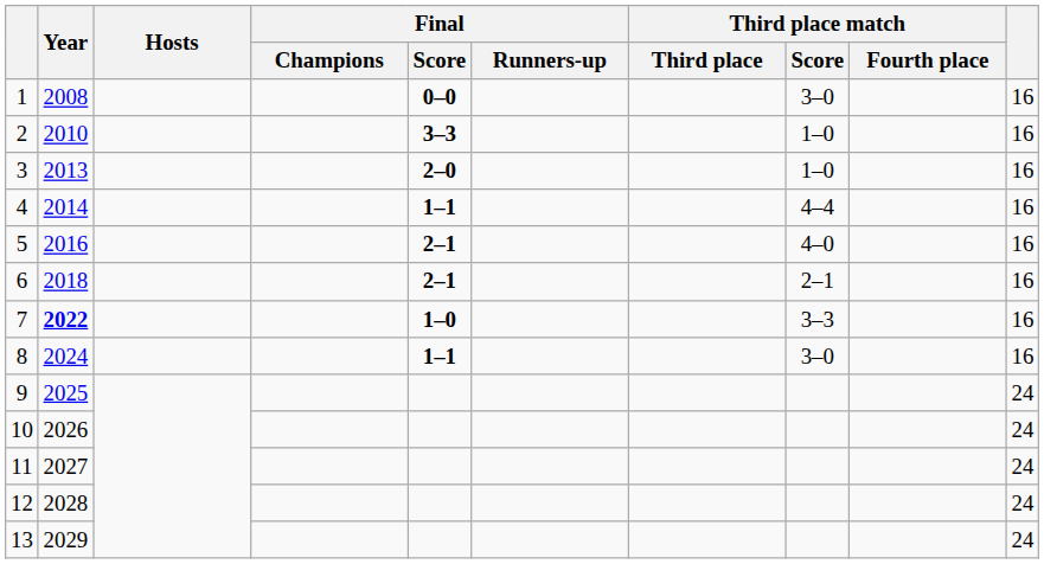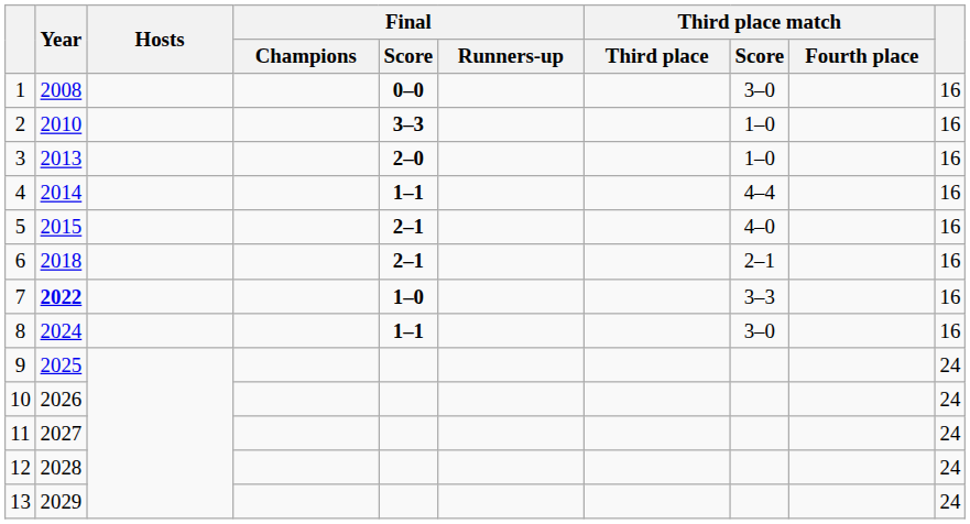 <table class="wikitable sortable" style="font-size:95%; text-align:center; width:;">
 <tr>
 <th rowspan=2 style= "width:;"></th>
 <th rowspan=2 style= "width:;">Year</th>
 <th rowspan=2 style= "width:100px;">Hosts</th>
 <th colspan=3>Final</th>
 <th colspan=3>Third place match</th>
 <th rowspan=2 style= "width:;"></th>
 </tr>
 <tr>
 <th width= 100px> Champions</th>
 <th width=>Score</th>
 <th width= 100px> Runners-up</th>
 <th width= 100px> Third place</th>
 <th width=>Score</th>
 <th width= 100px>Fourth place</th>
 </tr>
 <tr>
 <td>1</td>
 <td><a href='#'>2008</a></td>
 <td align=left></td>
 <td><strong></strong></td>
 <td><strong>0–0</strong> </td>
 <td></td>
 <td></td>
 <td>3–0</td>
 <td></td>
 <td>16</td>
 </tr>
 <tr>
 <td>2</td>
 <td><a href='#'>2010</a></td>
 <td align=left></td>
 <td><strong></strong></td>
 <td><strong>3–3</strong> <br></td>
 <td></td>
 <td></td>
 <td>1–0</td>
 <td></td>
 <td>16</td>
 </tr>
 <tr>
 <td>3</td>
 <td><a href='#'>2013</a></td>
 <td align=left></td>
 <td><strong></strong></td>
 <td><strong>2–0</strong></td>
 <td></td>
 <td></td>
 <td>1–0</td>
 <td></td>
 <td>16</td>
 </tr>
 <tr>
 <td>4</td>
 <td><a href='#'>2014</a></td>
 <td align=left></td>
 <td><strong></strong></td>
 <td><strong>1–1</strong> </td>
 <td></td>
 <td></td>
 <td>4–4 </td>
 <td></td>
 <td>16</td>
 </tr>
 <tr>
 <td>5</td>
-<td><a href='#'>2016</a></td>
+<td><a href='#'>2015</a></td>
 <td align=left></td>
 <td><strong></strong></td>
 <td><strong>2–1</strong> </td>
 <td></td>
 <td></td>
 <td>4–0</td>
 <td></td>
 <td>16</td>
 </tr>
 <tr>
 <td>6</td>
 <td><a href='#'>2018</a></td>
 <td align=left></td>
 <td><strong></strong></td>
 <td><strong>2–1</strong></td>
 <td></td>
 <td></td>
 <td>2–1</td>
 <td></td>
 <td>16</td>
 </tr>
 <tr>
 <td>7</td>
 <td><strong><a href='#'>2022</a></strong></td>
 <td align=left></td>
 <td><strong></strong></td>
 <td><strong>1–0</strong></td>
 <td></td>
 <td></td>
 <td>3–3 </td>
 <td></td>
 <td>16</td>
 </tr>
 <tr>
 <td>8</td>
 <td><a href='#'>2024</a></td>
 <td align=left></td>
 <td><strong></strong></td>
 <td><strong>1–1</strong> </td>
 <td></td>
 <td></td>
 <td>3–0</td>
 <td></td>
 <td>16</td>
 </tr>
 <tr>
 <td>9</td>
 <td><a href='#'>2025</a></td>
 <td rowspan=5 align=left></td>
 <td></td>
 <td></td>
 <td></td>
 <td></td>
 <td></td>
 <td></td>
 <td>24</td>
 </tr>
 <tr>
 <td>10</td>
 <td>2026</td>
 <td></td>
 <td></td>
 <td></td>
 <td></td>
 <td></td>
 <td></td>
 <td>24</td>
 </tr>
 <tr>
 <td>11</td>
 <td>2027</td>
 <td></td>
 <td></td>
 <td></td>
 <td></td>
 <td></td>
 <td></td>
 <td>24</td>
 </tr>
 <tr>
 <td>12</td>
 <td>2028</td>
 <td></td>
 <td></td>
 <td></td>
 <td></td>
 <td></td>
 <td></td>
 <td>24</td>
 </tr>
 <tr>
 <td>13</td>
 <td>2029</td>
 <td></td>
 <td></td>
 <td></td>
 <td></td>
 <td></td>
 <td></td>
 <td>24</td>
 </tr>
 </table>
